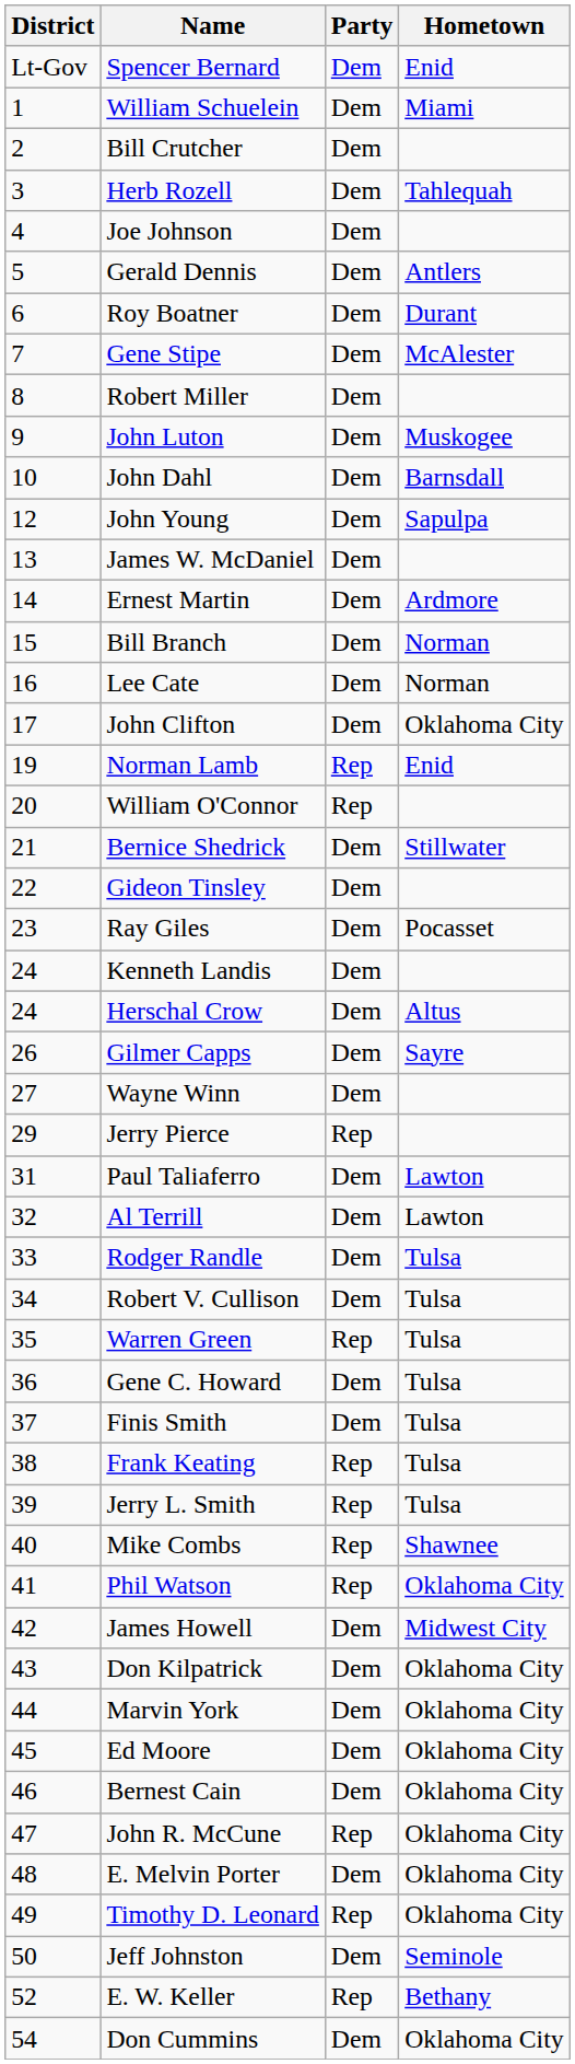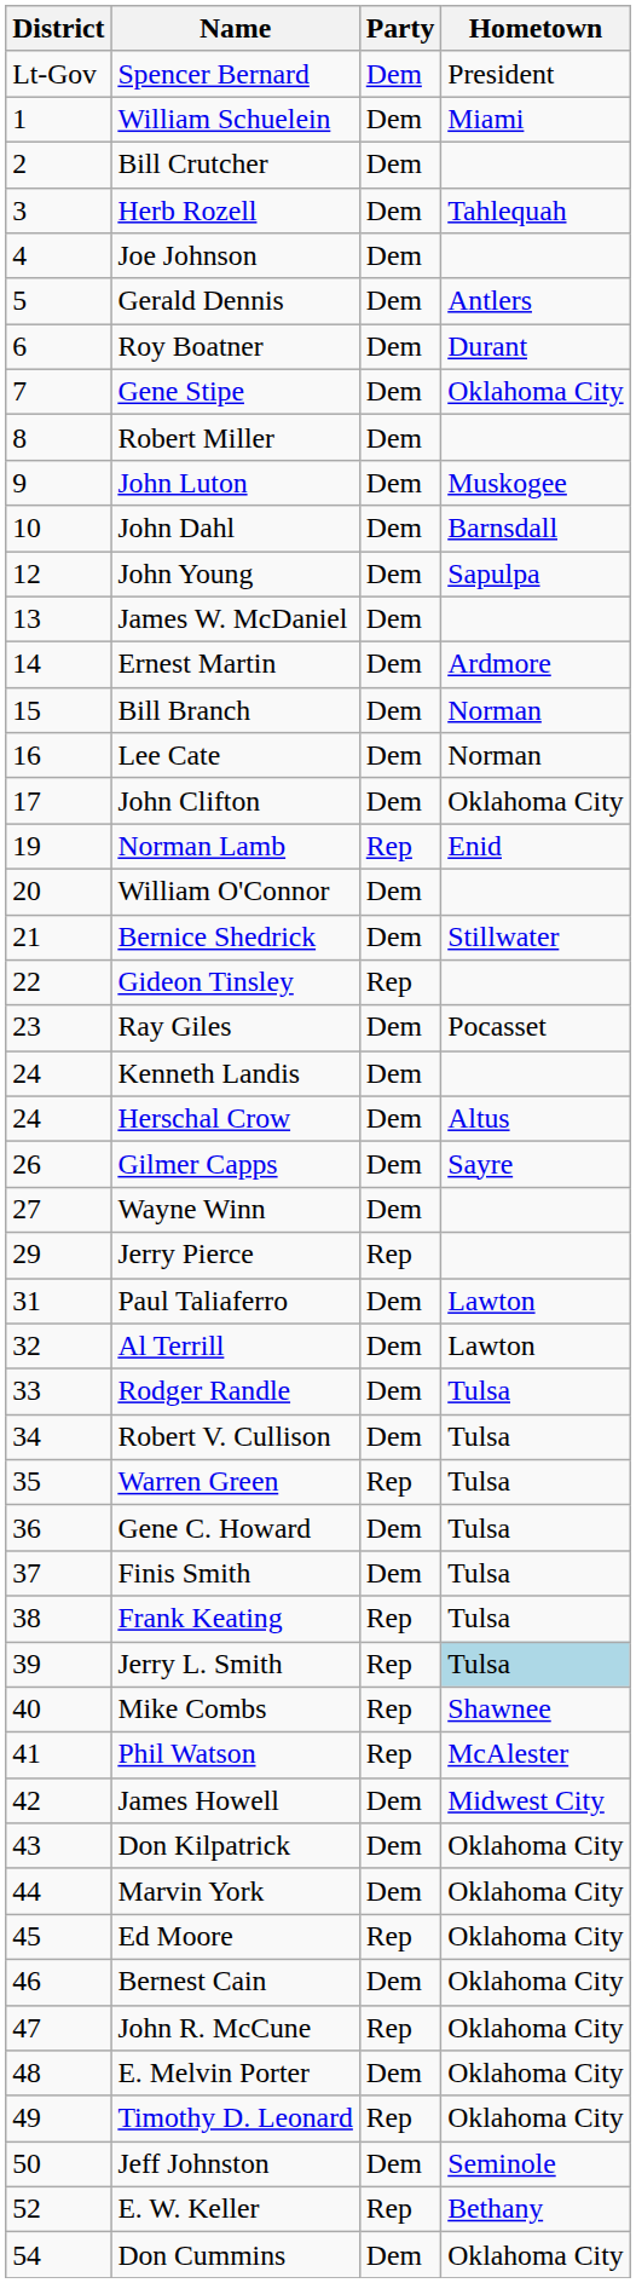 <table class="wikitable sortable">
 <tr>
 <th>District</th>
 <th>Name</th>
 <th>Party</th>
 <th>Hometown</th>
 </tr>
 <tr>
 <td>Lt-Gov</td>
 <td><a href='#'>Spencer Bernard</a></td>
 <td><a href='#'>Dem</a></td>
-<td><a href='#'>Enid</a></td>
+<td>President</td>
 </tr>
 <tr>
 <td>1</td>
 <td><a href='#'>William Schuelein</a></td>
 <td>Dem</td>
 <td><a href='#'>Miami</a></td>
 </tr>
 <tr>
 <td>2</td>
 <td>Bill Crutcher</td>
 <td>Dem</td>
 <td></td>
 </tr>
 <tr>
 <td>3</td>
 <td><a href='#'>Herb Rozell</a></td>
 <td>Dem</td>
 <td><a href='#'>Tahlequah</a></td>
 </tr>
 <tr>
 <td>4</td>
 <td>Joe Johnson</td>
 <td>Dem</td>
 <td></td>
 </tr>
 <tr>
 <td>5</td>
 <td>Gerald Dennis</td>
 <td>Dem</td>
 <td><a href='#'>Antlers</a></td>
 </tr>
 <tr>
 <td>6</td>
 <td>Roy Boatner</td>
 <td>Dem</td>
 <td><a href='#'>Durant</a></td>
 </tr>
 <tr>
 <td>7</td>
 <td><a href='#'>Gene Stipe</a></td>
 <td>Dem</td>
-<td><a href='#'>McAlester</a></td>
+<td><a href='#'>Oklahoma City</a></td>
 </tr>
 <tr>
 <td>8</td>
 <td>Robert Miller</td>
 <td>Dem</td>
 <td></td>
 </tr>
 <tr>
 <td>9</td>
 <td><a href='#'>John Luton</a></td>
 <td>Dem</td>
 <td><a href='#'>Muskogee</a></td>
 </tr>
 <tr>
 <td>10</td>
 <td>John Dahl</td>
 <td>Dem</td>
 <td><a href='#'>Barnsdall</a></td>
 </tr>
 <tr>
 <td>12</td>
 <td>John Young</td>
 <td>Dem</td>
 <td><a href='#'>Sapulpa</a></td>
 </tr>
 <tr>
 <td>13</td>
 <td>James W. McDaniel</td>
 <td>Dem</td>
 <td></td>
 </tr>
 <tr>
 <td>14</td>
 <td>Ernest Martin</td>
 <td>Dem</td>
 <td><a href='#'>Ardmore</a></td>
 </tr>
 <tr>
 <td>15</td>
 <td>Bill Branch</td>
 <td>Dem</td>
 <td><a href='#'>Norman</a></td>
 </tr>
 <tr>
 <td>16</td>
 <td>Lee Cate</td>
 <td>Dem</td>
 <td>Norman</td>
 </tr>
 <tr>
 <td>17</td>
 <td>John Clifton</td>
 <td>Dem</td>
 <td>Oklahoma City</td>
 </tr>
 <tr>
 <td>19</td>
 <td><a href='#'>Norman Lamb</a></td>
 <td><a href='#'>Rep</a></td>
 <td><a href='#'>Enid</a></td>
 </tr>
 <tr>
 <td>20</td>
 <td>William O'Connor</td>
-<td>Rep</td>
+<td>Dem</td>
 <td></td>
 </tr>
 <tr>
 <td>21</td>
 <td><a href='#'>Bernice Shedrick</a></td>
 <td>Dem</td>
 <td><a href='#'>Stillwater</a></td>
 </tr>
 <tr>
 <td>22</td>
 <td><a href='#'>Gideon Tinsley</a></td>
-<td>Dem</td>
+<td>Rep</td>
 <td></td>
 </tr>
 <tr>
 <td>23</td>
 <td>Ray Giles</td>
 <td>Dem</td>
 <td>Pocasset</td>
 </tr>
 <tr>
 <td>24</td>
 <td>Kenneth Landis</td>
 <td>Dem</td>
 <td></td>
 </tr>
 <tr>
 <td>24</td>
 <td><a href='#'>Herschal Crow</a></td>
 <td>Dem</td>
 <td><a href='#'>Altus</a></td>
 </tr>
 <tr>
 <td>26</td>
 <td><a href='#'>Gilmer Capps</a></td>
 <td>Dem</td>
 <td><a href='#'>Sayre</a></td>
 </tr>
 <tr>
 <td>27</td>
 <td>Wayne Winn</td>
 <td>Dem</td>
 <td></td>
 </tr>
 <tr>
 <td>29</td>
 <td>Jerry Pierce</td>
 <td>Rep</td>
 <td></td>
 </tr>
 <tr>
 <td>31</td>
 <td>Paul Taliaferro</td>
 <td>Dem</td>
 <td><a href='#'>Lawton</a></td>
 </tr>
 <tr>
 <td>32</td>
 <td><a href='#'>Al Terrill</a></td>
 <td>Dem</td>
 <td>Lawton</td>
 </tr>
 <tr>
 <td>33</td>
 <td><a href='#'>Rodger Randle</a></td>
 <td>Dem</td>
 <td><a href='#'>Tulsa</a></td>
 </tr>
 <tr>
 <td>34</td>
 <td>Robert V. Cullison</td>
 <td>Dem</td>
 <td>Tulsa</td>
 </tr>
 <tr>
 <td>35</td>
 <td><a href='#'>Warren Green</a></td>
 <td>Rep</td>
 <td>Tulsa</td>
 </tr>
 <tr>
 <td>36</td>
 <td>Gene C. Howard</td>
 <td>Dem</td>
 <td>Tulsa</td>
 </tr>
 <tr>
 <td>37</td>
 <td>Finis Smith</td>
 <td>Dem</td>
 <td>Tulsa</td>
 </tr>
 <tr>
 <td>38</td>
 <td><a href='#'>Frank Keating</a></td>
 <td>Rep</td>
 <td>Tulsa</td>
 </tr>
 <tr>
 <td>39</td>
 <td>Jerry L. Smith</td>
 <td>Rep</td>
-<td>Tulsa</td>
+<td style="background: lightblue;">Tulsa</td>
 </tr>
 <tr>
 <td>40</td>
 <td>Mike Combs</td>
 <td>Rep</td>
 <td><a href='#'>Shawnee</a></td>
 </tr>
 <tr>
 <td>41</td>
 <td><a href='#'>Phil Watson</a></td>
 <td>Rep</td>
-<td><a href='#'>Oklahoma City</a></td>
+<td><a href='#'>McAlester</a></td>
 </tr>
 <tr>
 <td>42</td>
 <td>James Howell</td>
 <td>Dem</td>
 <td><a href='#'>Midwest City</a></td>
 </tr>
 <tr>
 <td>43</td>
 <td>Don Kilpatrick</td>
 <td>Dem</td>
 <td>Oklahoma City</td>
 </tr>
 <tr>
 <td>44</td>
 <td>Marvin York</td>
 <td>Dem</td>
 <td>Oklahoma City</td>
 </tr>
 <tr>
 <td>45</td>
 <td>Ed Moore</td>
-<td>Dem</td>
+<td>Rep</td>
 <td>Oklahoma City</td>
 </tr>
 <tr>
 <td>46</td>
 <td>Bernest Cain</td>
 <td>Dem</td>
 <td>Oklahoma City</td>
 </tr>
 <tr>
 <td>47</td>
 <td>John R. McCune</td>
 <td>Rep</td>
 <td>Oklahoma City</td>
 </tr>
 <tr>
 <td>48</td>
 <td>E. Melvin Porter</td>
 <td>Dem</td>
 <td>Oklahoma City</td>
 </tr>
 <tr>
 <td>49</td>
 <td><a href='#'>Timothy D. Leonard</a></td>
 <td>Rep</td>
 <td>Oklahoma City</td>
 </tr>
 <tr>
 <td>50</td>
 <td>Jeff Johnston</td>
 <td>Dem</td>
 <td><a href='#'>Seminole</a></td>
 </tr>
 <tr>
 <td>52</td>
 <td>E. W. Keller</td>
 <td>Rep</td>
 <td><a href='#'>Bethany</a></td>
 </tr>
 <tr>
 <td>54</td>
 <td>Don Cummins</td>
 <td>Dem</td>
 <td>Oklahoma City</td>
 </tr>
 </table>
